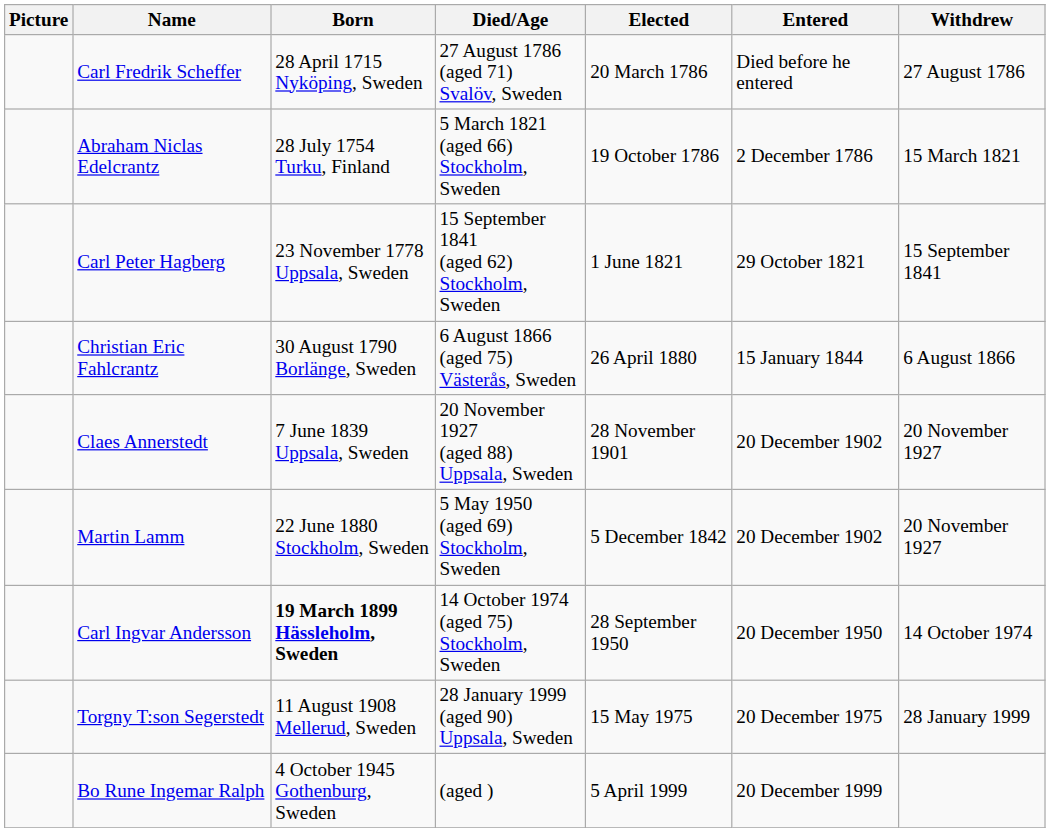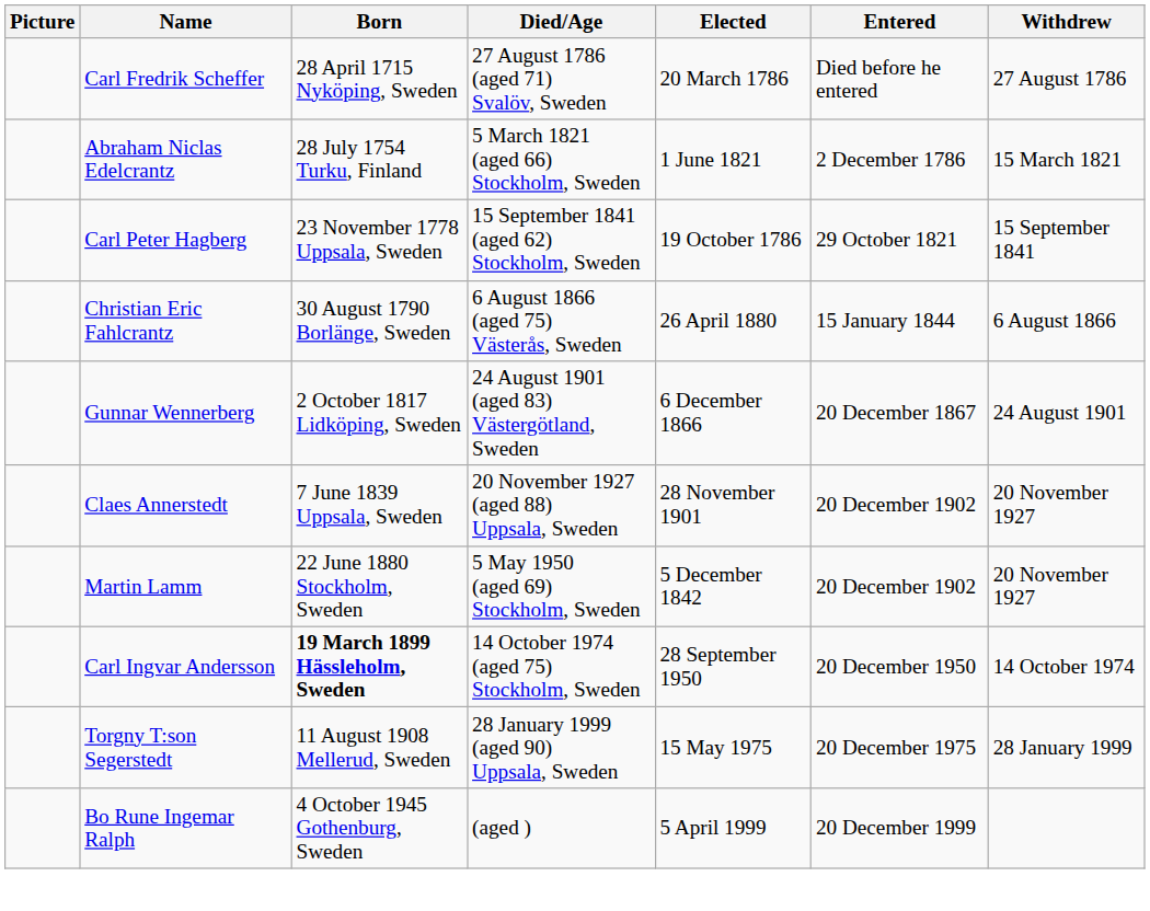 <table class="wikitable sortable">
 <tr>
 <th>Picture</th>
 <th>Name</th>
 <th>Born</th>
 <th>Died/Age</th>
 <th>Elected</th>
 <th>Entered</th>
 <th>Withdrew</th>
 </tr>
 <tr>
 <td></td>
 <td><a href='#'>Carl Fredrik Scheffer</a></td>
 <td>28 April 1715 <br> <a href='#'>Nyköping</a>, Sweden</td>
 <td>27 August 1786 <br> (aged 71) <br> <a href='#'>Svalöv</a>, Sweden</td>
 <td>20 March 1786</td>
 <td>Died before he entered</td>
 <td>27 August 1786</td>
 </tr>
 <tr>
 <td></td>
 <td><a href='#'>Abraham Niclas Edelcrantz</a></td>
 <td>28 July 1754 <br> <a href='#'>Turku</a>, Finland</td>
 <td>5 March 1821 <br> (aged 66) <br> <a href='#'>Stockholm</a>, Sweden</td>
-<td>19 October 1786</td>
+<td>1 June 1821</td>
 <td>2 December 1786</td>
 <td>15 March 1821</td>
 </tr>
 <tr>
 <td></td>
 <td><a href='#'>Carl Peter Hagberg</a></td>
 <td>23 November 1778 <br> <a href='#'>Uppsala</a>, Sweden</td>
 <td>15 September 1841 <br> (aged 62) <br> <a href='#'>Stockholm</a>, Sweden</td>
-<td>1 June 1821</td>
+<td>19 October 1786</td>
 <td>29 October 1821</td>
 <td>15 September 1841</td>
 </tr>
 <tr>
 <td></td>
 <td><a href='#'>Christian Eric Fahlcrantz</a></td>
 <td>30 August 1790 <br> <a href='#'>Borlänge</a>, Sweden</td>
 <td>6 August 1866 <br> (aged 75) <br> <a href='#'>Västerås</a>, Sweden</td>
 <td>26 April 1880</td>
 <td>15 January 1844</td>
 <td>6 August 1866</td>
+</tr>
+<tr>
+<td></td>
+<td><a href='#'>Gunnar Wennerberg</a></td>
+<td>2 October 1817 <br> <a href='#'>Lidköping</a>, Sweden</td>
+<td>24 August 1901 <br> (aged 83) <br> <a href='#'>Västergötland</a>, Sweden</td>
+<td>6 December 1866</td>
+<td>20 December 1867</td>
+<td>24 August 1901</td>
 </tr>
 <tr>
 <td></td>
 <td><a href='#'>Claes Annerstedt</a></td>
 <td>7 June 1839 <br> <a href='#'>Uppsala</a>, Sweden</td>
 <td>20 November 1927 <br> (aged 88) <br> <a href='#'>Uppsala</a>, Sweden</td>
 <td>28 November 1901</td>
 <td>20 December 1902</td>
 <td>20 November 1927</td>
 </tr>
 <tr>
 <td></td>
 <td><a href='#'>Martin Lamm</a></td>
 <td>22 June 1880 <br> <a href='#'>Stockholm</a>, Sweden</td>
 <td>5 May 1950 <br> (aged 69) <br> <a href='#'>Stockholm</a>, Sweden</td>
 <td>5 December 1842</td>
 <td>20 December 1902</td>
 <td>20 November 1927</td>
 </tr>
 <tr>
 <td></td>
 <td><a href='#'>Carl Ingvar Andersson</a></td>
 <td><strong>19 March 1899 <br> <a href='#'>Hässleholm</a>, Sweden</strong></td>
 <td>14 October 1974 <br> (aged 75) <br> <a href='#'>Stockholm</a>, Sweden</td>
 <td>28 September 1950</td>
 <td>20 December 1950</td>
 <td>14 October 1974</td>
 </tr>
 <tr>
 <td></td>
 <td><a href='#'>Torgny T:son Segerstedt</a></td>
 <td>11 August 1908 <br> <a href='#'>Mellerud</a>, Sweden</td>
 <td>28 January 1999 <br> (aged 90) <br> <a href='#'>Uppsala</a>, Sweden</td>
 <td>15 May 1975</td>
 <td>20 December 1975</td>
 <td>28 January 1999</td>
 </tr>
 <tr>
 <td></td>
 <td><a href='#'>Bo Rune Ingemar Ralph</a></td>
 <td>4 October 1945 <br> <a href='#'>Gothenburg</a>, Sweden</td>
 <td>(aged )</td>
 <td>5 April 1999</td>
 <td>20 December 1999</td>
 <td></td>
 </tr>
 </table>
